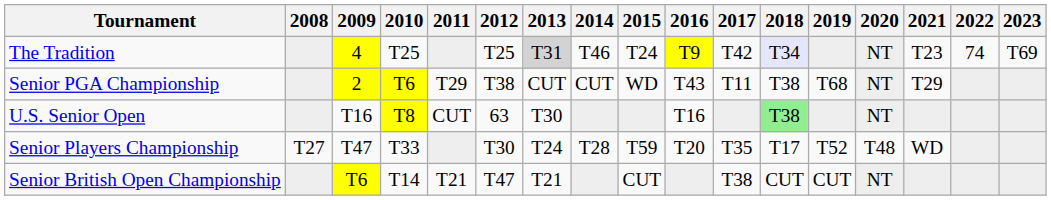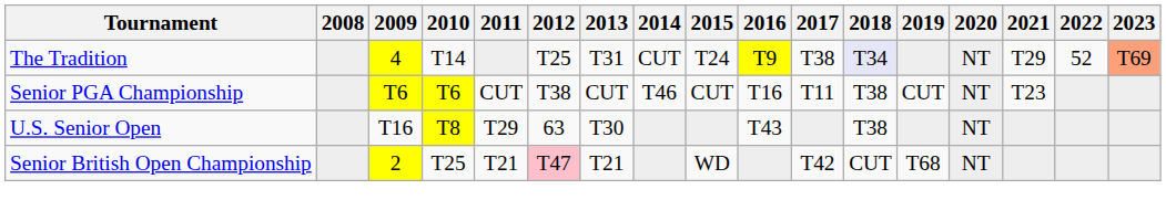 <table class="wikitable" style="font-size:95%;text-align:center;">
 <tr>
 <th>Tournament</th>
 <th>2008</th>
 <th>2009</th>
 <th>2010</th>
 <th>2011</th>
 <th>2012</th>
 <th>2013</th>
 <th>2014</th>
 <th>2015</th>
 <th>2016</th>
 <th>2017</th>
 <th>2018</th>
 <th>2019</th>
 <th>2020</th>
 <th>2021</th>
 <th>2022</th>
 <th>2023</th>
 </tr>
 <tr>
 <td align=left><a href='#'>The Tradition</a></td>
 <td style="background:#eeeeee;"></td>
 <td style="background:yellow;">4</td>
-<td>T25</td>
+<td>T14</td>
 <td style="background:#eeeeee;"></td>
 <td>T25</td>
-<td style="background: lightgrey;">T31</td>
-<td>T46</td>
+<td>T31</td>
+<td>CUT</td>
 <td>T24</td>
 <td style="background:yellow;">T9</td>
-<td>T42</td>
+<td>T38</td>
 <td style="background: lavender;">T34</td>
 <td style="background:#eeeeee;"></td>
 <td style="background:#eeeeee;">NT</td>
-<td>T23</td>
-<td>74</td>
-<td>T69</td>
+<td>T29</td>
+<td>52</td>
+<td style="background: lightsalmon;">T69</td>
 </tr>
 <tr>
 <td align=left><a href='#'>Senior PGA Championship</a></td>
 <td style="background:#eeeeee;"></td>
-<td style="background:yellow;">2</td>
 <td style="background:yellow;">T6</td>
-<td>T29</td>
+<td style="background:yellow;">T6</td>
+<td>CUT</td>
 <td>T38</td>
 <td>CUT</td>
+<td>T46</td>
 <td>CUT</td>
-<td>WD</td>
-<td>T43</td>
+<td>T16</td>
 <td>T11</td>
 <td>T38</td>
-<td>T68</td>
+<td>CUT</td>
 <td style="background:#eeeeee;">NT</td>
-<td>T29</td>
+<td>T23</td>
 <td style="background:#eeeeee;"></td>
 <td style="background:#eeeeee;"></td>
 </tr>
 <tr>
 <td align=left><a href='#'>U.S. Senior Open</a></td>
 <td style="background:#eeeeee;"></td>
 <td>T16</td>
 <td style="background:yellow;">T8</td>
-<td>CUT</td>
+<td>T29</td>
 <td>63</td>
 <td>T30</td>
 <td style="background:#eeeeee;"></td>
 <td style="background:#eeeeee;"></td>
-<td>T16</td>
+<td>T43</td>
 <td style="background:#eeeeee;"></td>
-<td style="background: lightgreen;">T38</td>
+<td>T38</td>
 <td style="background:#eeeeee;"></td>
 <td style="background:#eeeeee;">NT</td>
 <td style="background:#eeeeee;"></td>
 <td style="background:#eeeeee;"></td>
 <td style="background:#eeeeee;"></td>
 </tr>
 <tr>
-<td align=left><a href='#'>Senior Players Championship</a></td>
-<td>T27</td>
-<td>T47</td>
-<td>T33</td>
+<td align=left><a href='#'>Senior British Open Championship</a></td>
 <td style="background:#eeeeee;"></td>
-<td>T30</td>
-<td>T24</td>
-<td>T28</td>
-<td>T59</td>
-<td>T20</td>
-<td>T35</td>
-<td>T17</td>
-<td>T52</td>
-<td>T48</td>
+<td style="background:yellow;">2</td>
+<td>T25</td>
+<td>T21</td>
+<td style="background: pink;">T47</td>
+<td>T21</td>
+<td style="background:#eeeeee;"></td>
 <td>WD</td>
 <td style="background:#eeeeee;"></td>
-<td style="background:#eeeeee;"></td>
-</tr>
-<tr>
-<td align=left><a href='#'>Senior British Open Championship</a></td>
-<td style="background:#eeeeee;"></td>
-<td style="background:yellow;">T6</td>
-<td>T14</td>
-<td>T21</td>
-<td>T47</td>
-<td>T21</td>
-<td style="background:#eeeeee;"></td>
+<td>T42</td>
 <td>CUT</td>
-<td style="background:#eeeeee;"></td>
-<td>T38</td>
-<td>CUT</td>
-<td>CUT</td>
+<td>T68</td>
 <td style="background:#eeeeee;">NT</td>
 <td style="background:#eeeeee;"></td>
 <td style="background:#eeeeee;"></td>
 <td style="background:#eeeeee;"></td>
 </tr>
 </table>
